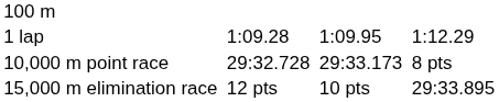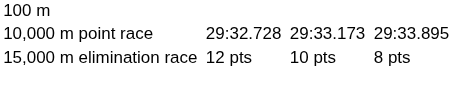 <table>
 <tr>
 <td>100 m<br></td>
 <td colspan=2></td>
 <td colspan=2></td>
 <td colspan=2></td>
 </tr>
 <tr>
-<td>1 lap<br></td>
-<td></td>
-<td>1:09.28</td>
-<td></td>
-<td>1:09.95</td>
-<td></td>
-<td>1:12.29</td>
-</tr>
-<tr>
 <td>10,000 m point race<br></td>
 <td></td>
 <td>29:32.728</td>
 <td></td>
 <td>29:33.173</td>
 <td></td>
-<td>8 pts</td>
+<td>29:33.895</td>
 </tr>
 <tr>
 <td>15,000 m elimination race<br></td>
 <td></td>
 <td>12 pts</td>
 <td></td>
 <td>10 pts</td>
 <td></td>
-<td>29:33.895</td>
+<td>8 pts</td>
 </tr>
 </table>
